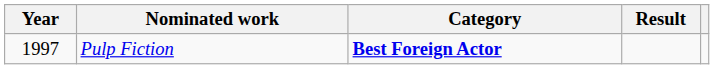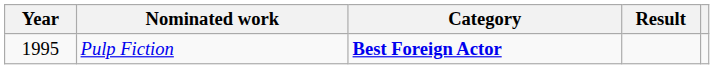 <table class=wikitable>
 <tr>
 <th scope="col" style="width:5em;">Year</th>
 <th scope="col" style="width:25em;">Nominated work</th>
 <th scope="col" style="width:26em;">Category</th>
 <th scope="col" style="width:5em;">Result</th>
 <th></th>
 </tr>
 <tr>
-<td align="center">1997</td>
+<td align="center">1995</td>
 <td><em><a href='#'>Pulp Fiction</a></em></td>
 <td><strong><a href='#'>Best Foreign Actor</a></strong></td>
 <td></td>
 <td align="center"></td>
 </tr>
 </table>
